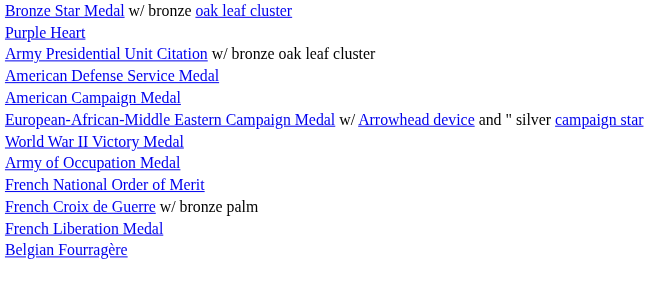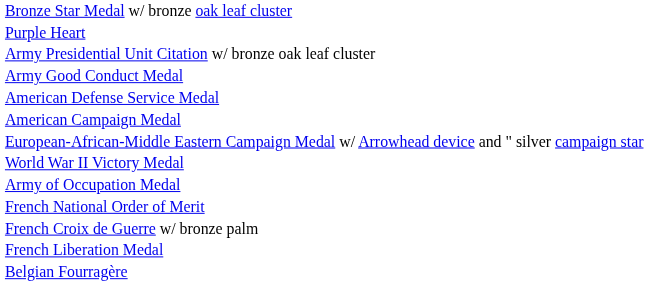 <table>
 <tr>
 <td></td>
 <td><a href='#'>Bronze Star Medal</a> w/ bronze <a href='#'>oak leaf cluster</a></td>
 </tr>
 <tr>
 <td></td>
 <td><a href='#'>Purple Heart</a></td>
 </tr>
 <tr>
 <td></td>
 <td><a href='#'>Army Presidential Unit Citation</a> w/ bronze oak leaf cluster</td>
+</tr>
+<tr>
+<td></td>
+<td><a href='#'>Army Good Conduct Medal</a></td>
 </tr>
 <tr>
 <td></td>
 <td><a href='#'>American Defense Service Medal</a></td>
 </tr>
 <tr>
 <td></td>
 <td><a href='#'>American Campaign Medal</a></td>
 </tr>
 <tr>
 <td></td>
 <td><a href='#'>European-African-Middle Eastern Campaign Medal</a> w/ <a href='#'>Arrowhead device</a> and  " silver <a href='#'>campaign star</a></td>
 </tr>
 <tr>
 <td></td>
 <td><a href='#'>World War II Victory Medal</a></td>
 </tr>
 <tr>
 <td></td>
 <td><a href='#'>Army of Occupation Medal</a></td>
 </tr>
 <tr>
 <td></td>
 <td><a href='#'>French National Order of Merit</a></td>
 </tr>
 <tr>
 <td></td>
 <td><a href='#'>French Croix de Guerre</a> w/ bronze palm</td>
 </tr>
 <tr>
 <td></td>
 <td><a href='#'>French Liberation Medal</a></td>
 </tr>
 <tr>
 <td></td>
 <td><a href='#'>Belgian Fourragère</a></td>
 </tr>
 </table>
